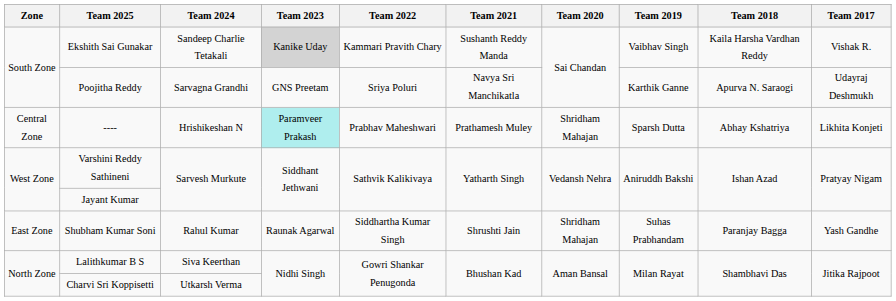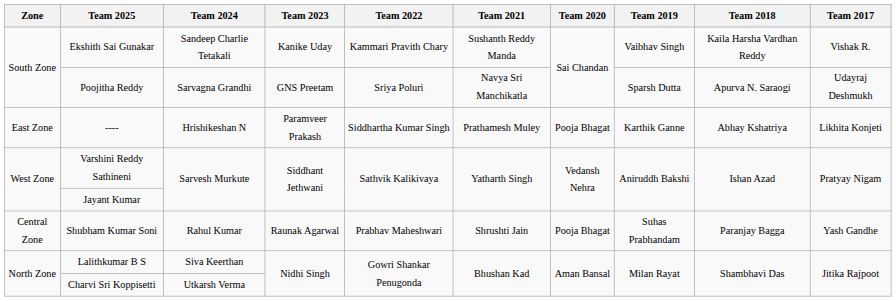 <table class="wikitable sortable" style="text-align:center;font-size: 90%;  line-height:25px; width:auto;">
 <tr bgcolor="#CCCCCC" align="center">
 <th>Zone</th>
 <th>Team 2025</th>
 <th>Team 2024</th>
 <th>Team 2023</th>
 <th>Team 2022</th>
 <th>Team 2021</th>
 <th>Team 2020</th>
 <th>Team 2019</th>
 <th>Team 2018</th>
 <th>Team 2017</th>
 </tr>
 <tr>
 <td rowspan = "2">South Zone</td>
 <td>Ekshith Sai Gunakar</td>
 <td>Sandeep Charlie Tetakali</td>
-<td style="background: lightgrey;">Kanike Uday</td>
+<td>Kanike Uday</td>
 <td>Kammari Pravith Chary</td>
 <td>Sushanth Reddy Manda</td>
 <td rowspan="2">Sai Chandan</td>
 <td>Vaibhav Singh</td>
 <td>Kaila Harsha Vardhan Reddy</td>
 <td>Vishak R.</td>
 </tr>
 <tr>
 <td>Poojitha Reddy</td>
 <td>Sarvagna Grandhi</td>
 <td>GNS Preetam</td>
 <td>Sriya Poluri</td>
 <td>Navya Sri Manchikatla</td>
-<td>Karthik Ganne</td>
+<td>Sparsh Dutta</td>
 <td>Apurva N. Saraogi</td>
 <td>Udayraj Deshmukh</td>
 </tr>
 <tr>
-<td>Central Zone</td>
+<td>East Zone</td>
 <td>----</td>
 <td>Hrishikeshan N</td>
-<td style="background: paleturquoise;">Paramveer Prakash</td>
-<td>Prabhav Maheshwari</td>
+<td>Paramveer Prakash</td>
+<td>Siddhartha Kumar Singh</td>
 <td>Prathamesh Muley</td>
-<td>Shridham Mahajan</td>
-<td>Sparsh Dutta</td>
+<td>Pooja Bhagat</td>
+<td>Karthik Ganne</td>
 <td>Abhay Kshatriya</td>
 <td>Likhita Konjeti</td>
 </tr>
 <tr>
 <td rowspan="2">West Zone</td>
 <td>Varshini Reddy Sathineni</td>
 <td rowspan="2">Sarvesh Murkute</td>
 <td rowspan="2">Siddhant Jethwani</td>
 <td rowspan="2">Sathvik Kalikivaya</td>
 <td rowspan="2">Yatharth Singh</td>
 <td rowspan="2">Vedansh Nehra</td>
 <td rowspan="2">Aniruddh Bakshi</td>
 <td rowspan="2">Ishan Azad</td>
 <td rowspan="2">Pratyay Nigam</td>
 </tr>
 <tr>
 <td>Jayant Kumar</td>
 </tr>
 <tr>
-<td>East Zone</td>
+<td>Central Zone</td>
 <td>Shubham Kumar Soni</td>
 <td>Rahul Kumar</td>
 <td>Raunak Agarwal</td>
-<td>Siddhartha Kumar Singh</td>
+<td>Prabhav Maheshwari</td>
 <td>Shrushti Jain</td>
-<td>Shridham Mahajan</td>
+<td>Pooja Bhagat</td>
 <td>Suhas Prabhandam</td>
 <td>Paranjay Bagga</td>
 <td>Yash Gandhe</td>
 </tr>
 <tr>
 <td rowspan = "2">North Zone</td>
 <td>Lalithkumar B S</td>
 <td>Siva Keerthan</td>
 <td rowspan="2">Nidhi Singh</td>
 <td rowspan="2">Gowri Shankar Penugonda</td>
 <td rowspan="2">Bhushan Kad</td>
 <td rowspan="2">Aman Bansal</td>
 <td rowspan="2">Milan Rayat</td>
 <td rowspan="2">Shambhavi Das</td>
 <td rowspan="2">Jitika Rajpoot</td>
 </tr>
 <tr>
 <td>Charvi Sri Koppisetti</td>
 <td>Utkarsh Verma</td>
 </tr>
 </table>
